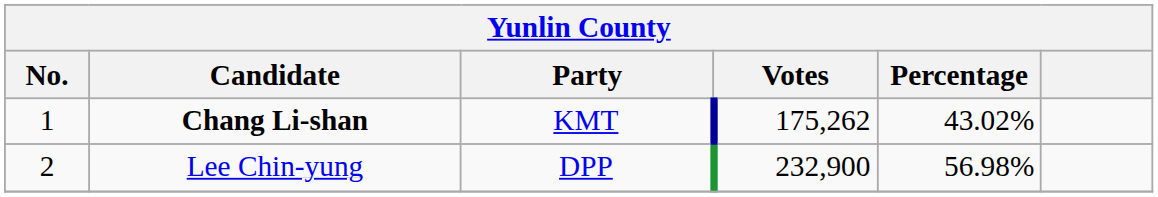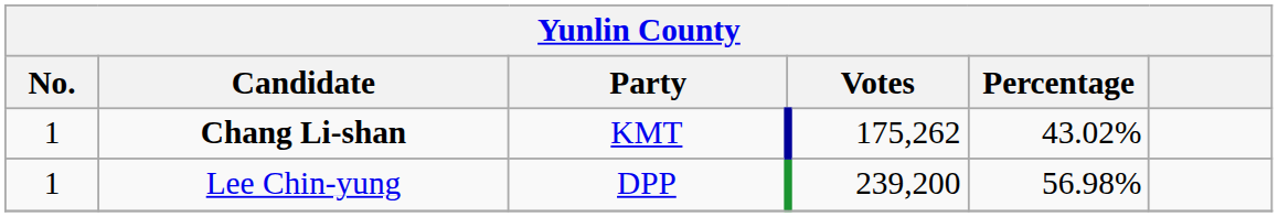 <table class="wikitable collapsible" style="text-align:center">
 <tr>
 <th colspan="7" width=620px><a href='#'>Yunlin County</a></th>
 </tr>
 <tr>
 <th width=35>No.</th>
 <th width=180>Candidate</th>
 <th width=120>Party</th>
 <th width=75>Votes</th>
 <th width=75>Percentage</th>
 <th width=49></th>
 </tr>
 <tr>
 <td>1</td>
 <td><strong>Chang Li-shan</strong></td>
 <td><a href='#'>KMT</a></td>
 <td style="border-left:4px solid #000099;" align="right">175,262</td>
 <td align="right">43.02%</td>
 <td align="center"></td>
 </tr>
 <tr>
-<td>2</td>
+<td>1</td>
 <td><a href='#'>Lee Chin-yung</a></td>
 <td><a href='#'>DPP</a></td>
-<td style="border-left:4px solid #1B9431;" align="right">232,900</td>
+<td style="border-left:4px solid #1B9431;" align="right">239,200</td>
 <td align="right">56.98%</td>
 <td align="center"></td>
 </tr>
 <tr bgcolor=EEEEEE>
 </tr>
 </table>
